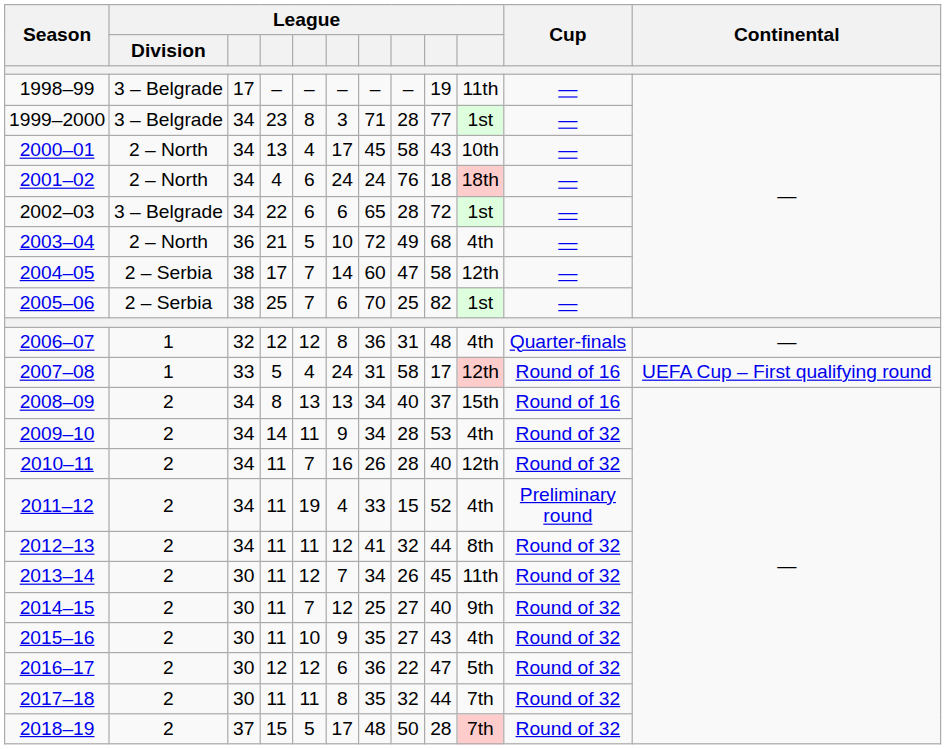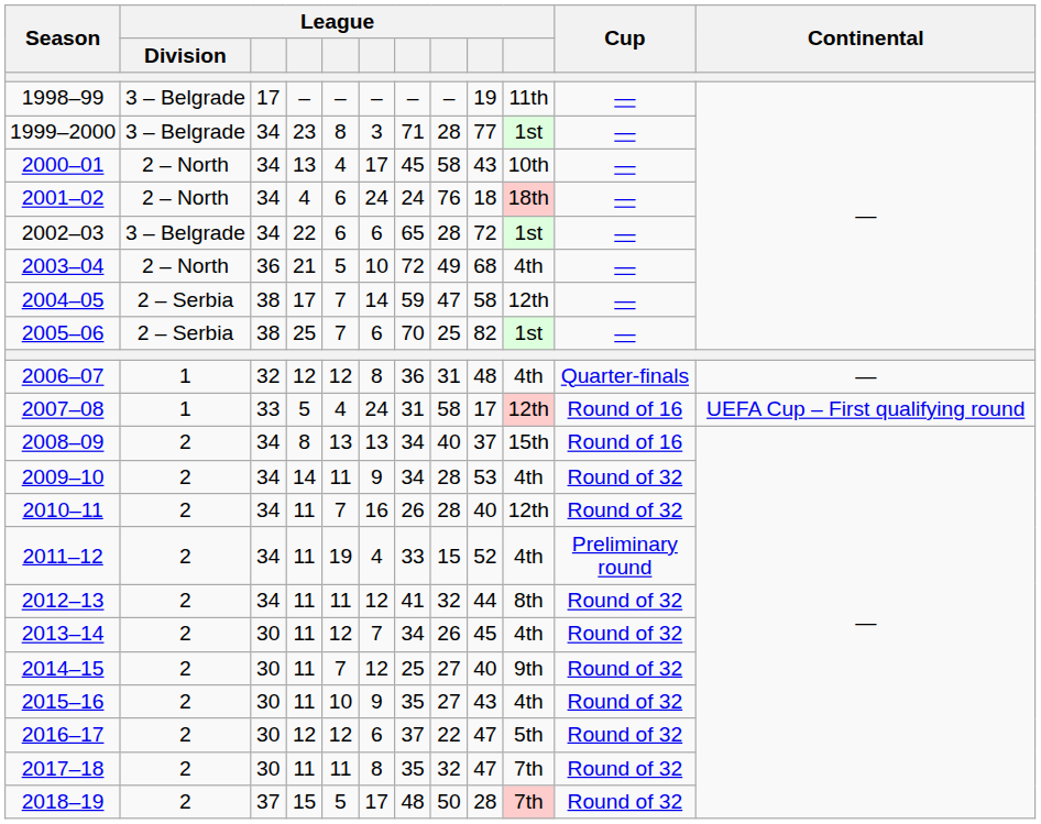 <table class="wikitable sortable" style="text-align:center">
 <tr>
 <th rowspan="2">Season</th>
 <th colspan="9">League</th>
 <th rowspan="2" width="100">Cup</th>
 <th rowspan="2" width="250">Continental</th>
 </tr>
 <tr>
 <th>Division</th>
 <th width="20"></th>
 <th width="20"></th>
 <th width="20"></th>
 <th width="20"></th>
 <th width="20"></th>
 <th width="20"></th>
 <th width="20"></th>
 <th width="20"></th>
 </tr>
 <tr>
 <th colspan="12"></th>
 </tr>
 <tr>
 <td>1998–99</td>
 <td>3 – Belgrade</td>
 <td>17</td>
 <td>–</td>
 <td>–</td>
 <td>–</td>
 <td>–</td>
 <td>–</td>
 <td>19</td>
 <td>11th</td>
 <td><a href='#'>—</a></td>
 <td rowspan="8">—</td>
 </tr>
 <tr>
 <td>1999–2000</td>
 <td>3 – Belgrade</td>
 <td>34</td>
 <td>23</td>
 <td>8</td>
 <td>3</td>
 <td>71</td>
 <td>28</td>
 <td>77</td>
 <td style="background-color:#DFD">1st</td>
 <td><a href='#'>—</a></td>
 </tr>
 <tr>
 <td><a href='#'>2000–01</a></td>
 <td>2 – North</td>
 <td>34</td>
 <td>13</td>
 <td>4</td>
 <td>17</td>
 <td>45</td>
 <td>58</td>
 <td>43</td>
 <td>10th</td>
 <td><a href='#'>—</a></td>
 </tr>
 <tr>
 <td><a href='#'>2001–02</a></td>
 <td>2 – North</td>
 <td>34</td>
 <td>4</td>
 <td>6</td>
 <td>24</td>
 <td>24</td>
 <td>76</td>
 <td>18</td>
 <td style="background-color:#FCC">18th</td>
 <td><a href='#'>—</a></td>
 </tr>
 <tr>
 <td>2002–03</td>
 <td>3 – Belgrade</td>
 <td>34</td>
 <td>22</td>
 <td>6</td>
 <td>6</td>
 <td>65</td>
 <td>28</td>
 <td>72</td>
 <td style="background-color:#DFD">1st</td>
 <td><a href='#'>—</a></td>
 </tr>
 <tr>
 <td><a href='#'>2003–04</a></td>
 <td>2 – North</td>
 <td>36</td>
 <td>21</td>
 <td>5</td>
 <td>10</td>
 <td>72</td>
 <td>49</td>
 <td>68</td>
 <td>4th</td>
 <td><a href='#'>—</a></td>
 </tr>
 <tr>
 <td><a href='#'>2004–05</a></td>
 <td>2 – Serbia</td>
 <td>38</td>
 <td>17</td>
 <td>7</td>
 <td>14</td>
-<td>60</td>
+<td>59</td>
 <td>47</td>
 <td>58</td>
 <td>12th</td>
 <td><a href='#'>—</a></td>
 </tr>
 <tr>
 <td><a href='#'>2005–06</a></td>
 <td>2 – Serbia</td>
 <td>38</td>
 <td>25</td>
 <td>7</td>
 <td>6</td>
 <td>70</td>
 <td>25</td>
 <td>82</td>
 <td style="background-color:#DFD">1st</td>
 <td><a href='#'>—</a></td>
 </tr>
 <tr>
 <th colspan="12"></th>
 </tr>
 <tr>
 <td><a href='#'>2006–07</a></td>
 <td>1</td>
 <td>32</td>
 <td>12</td>
 <td>12</td>
 <td>8</td>
 <td>36</td>
 <td>31</td>
 <td>48</td>
 <td>4th</td>
 <td><a href='#'>Quarter-finals</a></td>
 <td>—</td>
 </tr>
 <tr>
 <td><a href='#'>2007–08</a></td>
 <td>1</td>
 <td>33</td>
 <td>5</td>
 <td>4</td>
 <td>24</td>
 <td>31</td>
 <td>58</td>
 <td>17</td>
 <td style="background-color:#FCC">12th</td>
 <td><a href='#'>Round of 16</a></td>
 <td><a href='#'>UEFA Cup – First qualifying round</a></td>
 </tr>
 <tr>
 <td><a href='#'>2008–09</a></td>
 <td>2</td>
 <td>34</td>
 <td>8</td>
 <td>13</td>
 <td>13</td>
 <td>34</td>
 <td>40</td>
 <td>37</td>
 <td>15th</td>
 <td><a href='#'>Round of 16</a></td>
 <td rowspan="11">—</td>
 </tr>
 <tr>
 <td><a href='#'>2009–10</a></td>
 <td>2</td>
 <td>34</td>
 <td>14</td>
 <td>11</td>
 <td>9</td>
 <td>34</td>
 <td>28</td>
 <td>53</td>
 <td>4th</td>
 <td><a href='#'>Round of 32</a></td>
 </tr>
 <tr>
 <td><a href='#'>2010–11</a></td>
 <td>2</td>
 <td>34</td>
 <td>11</td>
 <td>7</td>
 <td>16</td>
 <td>26</td>
 <td>28</td>
 <td>40</td>
 <td>12th</td>
 <td><a href='#'>Round of 32</a></td>
 </tr>
 <tr>
 <td><a href='#'>2011–12</a></td>
 <td>2</td>
 <td>34</td>
 <td>11</td>
 <td>19</td>
 <td>4</td>
 <td>33</td>
 <td>15</td>
 <td>52</td>
 <td>4th</td>
 <td><a href='#'>Preliminary round</a></td>
 </tr>
 <tr>
 <td><a href='#'>2012–13</a></td>
 <td>2</td>
 <td>34</td>
 <td>11</td>
 <td>11</td>
 <td>12</td>
 <td>41</td>
 <td>32</td>
 <td>44</td>
 <td>8th</td>
 <td><a href='#'>Round of 32</a></td>
 </tr>
 <tr>
 <td><a href='#'>2013–14</a></td>
 <td>2</td>
 <td>30</td>
 <td>11</td>
 <td>12</td>
 <td>7</td>
 <td>34</td>
 <td>26</td>
 <td>45</td>
-<td>11th</td>
+<td>4th</td>
 <td><a href='#'>Round of 32</a></td>
 </tr>
 <tr>
 <td><a href='#'>2014–15</a></td>
 <td>2</td>
 <td>30</td>
 <td>11</td>
 <td>7</td>
 <td>12</td>
 <td>25</td>
 <td>27</td>
 <td>40</td>
 <td>9th</td>
 <td><a href='#'>Round of 32</a></td>
 </tr>
 <tr>
 <td><a href='#'>2015–16</a></td>
 <td>2</td>
 <td>30</td>
 <td>11</td>
 <td>10</td>
 <td>9</td>
 <td>35</td>
 <td>27</td>
 <td>43</td>
 <td>4th</td>
 <td><a href='#'>Round of 32</a></td>
 </tr>
 <tr>
 <td><a href='#'>2016–17</a></td>
 <td>2</td>
 <td>30</td>
 <td>12</td>
 <td>12</td>
 <td>6</td>
-<td>36</td>
+<td>37</td>
 <td>22</td>
 <td>47</td>
 <td>5th</td>
 <td><a href='#'>Round of 32</a></td>
 </tr>
 <tr>
 <td><a href='#'>2017–18</a></td>
 <td>2</td>
 <td>30</td>
 <td>11</td>
 <td>11</td>
 <td>8</td>
 <td>35</td>
 <td>32</td>
-<td>44</td>
+<td>47</td>
 <td>7th</td>
 <td><a href='#'>Round of 32</a></td>
 </tr>
 <tr>
 <td><a href='#'>2018–19</a></td>
 <td>2</td>
 <td>37</td>
 <td>15</td>
 <td>5</td>
 <td>17</td>
 <td>48</td>
 <td>50</td>
 <td>28</td>
 <td style="background-color:#FCC">7th</td>
 <td><a href='#'>Round of 32</a></td>
 </tr>
 </table>
